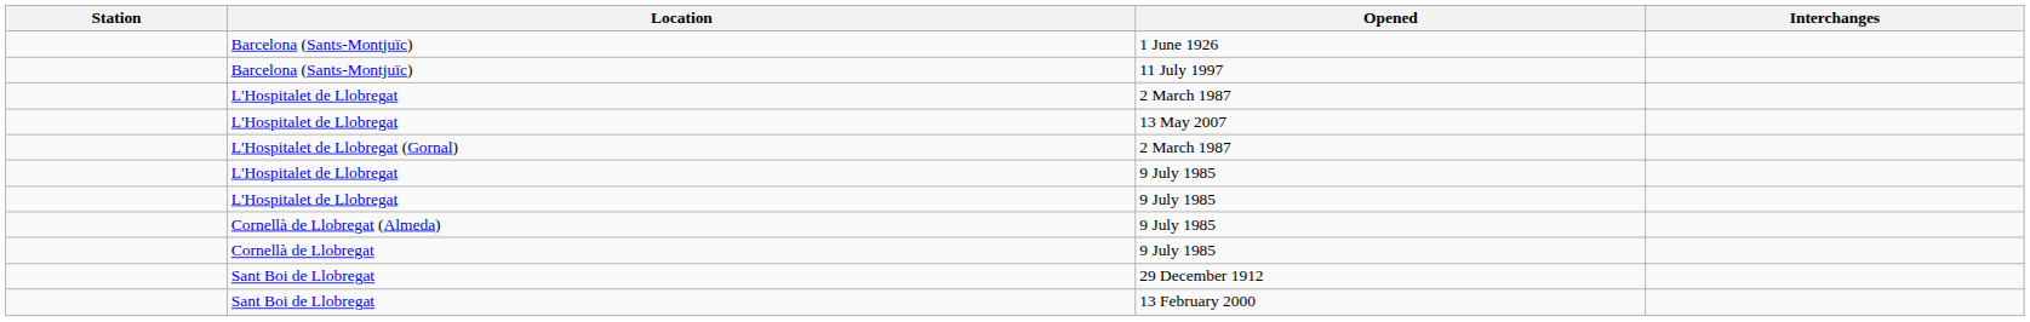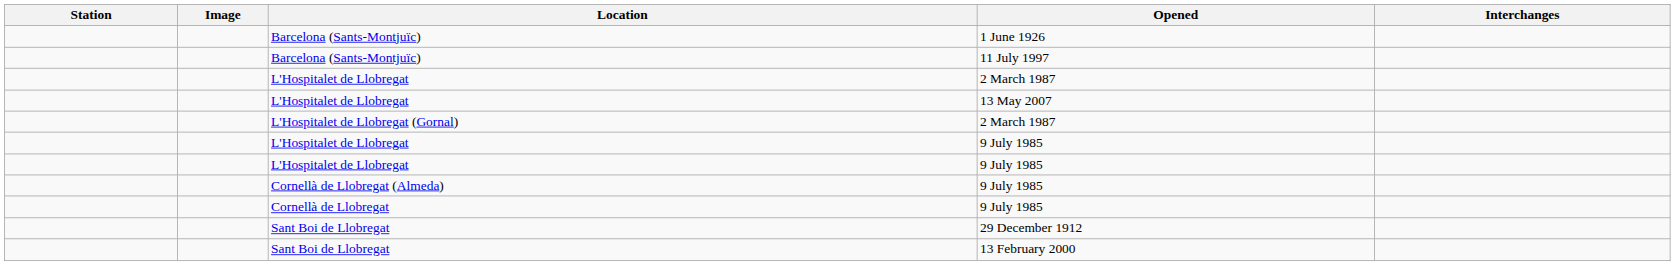 <table class="wikitable sortable" style="width:100%">
 <tr>
 <th>Station</th>
+<th style="width:100px" class="unsortable">Image</th>
 <th>Location</th>
 <th data-sort-type="date">Opened</th>
 <th class="unsortable">Interchanges</th>
 </tr>
 <tr>
 <td><strong></strong></td>
+<td></td>
 <td><a href='#'>Barcelona</a> (<a href='#'>Sants-Montjuïc</a>)</td>
 <td>1 June 1926</td>
 <td>  </td>
 </tr>
 <tr>
 <td><strong></strong></td>
+<td></td>
 <td><a href='#'>Barcelona</a> (<a href='#'>Sants-Montjuïc</a>)</td>
 <td>11 July 1997</td>
 <td></td>
 </tr>
 <tr>
 <td><strong></strong></td>
+<td></td>
 <td><a href='#'>L'Hospitalet de Llobregat</a></td>
 <td>2 March 1987</td>
 <td> </td>
 </tr>
 <tr>
 <td><strong></strong></td>
+<td></td>
 <td><a href='#'>L'Hospitalet de Llobregat</a></td>
 <td>13 May 2007</td>
 <td> </td>
 </tr>
 <tr>
 <td><strong></strong></td>
+<td></td>
 <td><a href='#'>L'Hospitalet de Llobregat</a> (<a href='#'>Gornal</a>)</td>
 <td>2 March 1987</td>
 <td> </td>
 </tr>
 <tr>
 <td><strong></strong></td>
+<td></td>
 <td><a href='#'>L'Hospitalet de Llobregat</a></td>
 <td>9 July 1985</td>
 <td></td>
 </tr>
 <tr>
 <td><strong></strong></td>
+<td></td>
 <td><a href='#'>L'Hospitalet de Llobregat</a></td>
 <td>9 July 1985</td>
 <td> </td>
 </tr>
 <tr>
 <td><strong></strong></td>
+<td></td>
 <td><a href='#'>Cornellà de Llobregat</a> (<a href='#'>Almeda</a>)</td>
 <td>9 July 1985</td>
 <td></td>
 </tr>
 <tr>
 <td><strong></strong></td>
+<td></td>
 <td><a href='#'>Cornellà de Llobregat</a></td>
 <td>9 July 1985</td>
 <td></td>
 </tr>
 <tr>
 <td><strong></strong></td>
+<td></td>
 <td><a href='#'>Sant Boi de Llobregat</a></td>
 <td>29 December 1912</td>
 <td></td>
 </tr>
 <tr>
 <td><strong></strong></td>
+<td></td>
 <td><a href='#'>Sant Boi de Llobregat</a></td>
 <td>13 February 2000</td>
 <td></td>
 </tr>
 </table>
